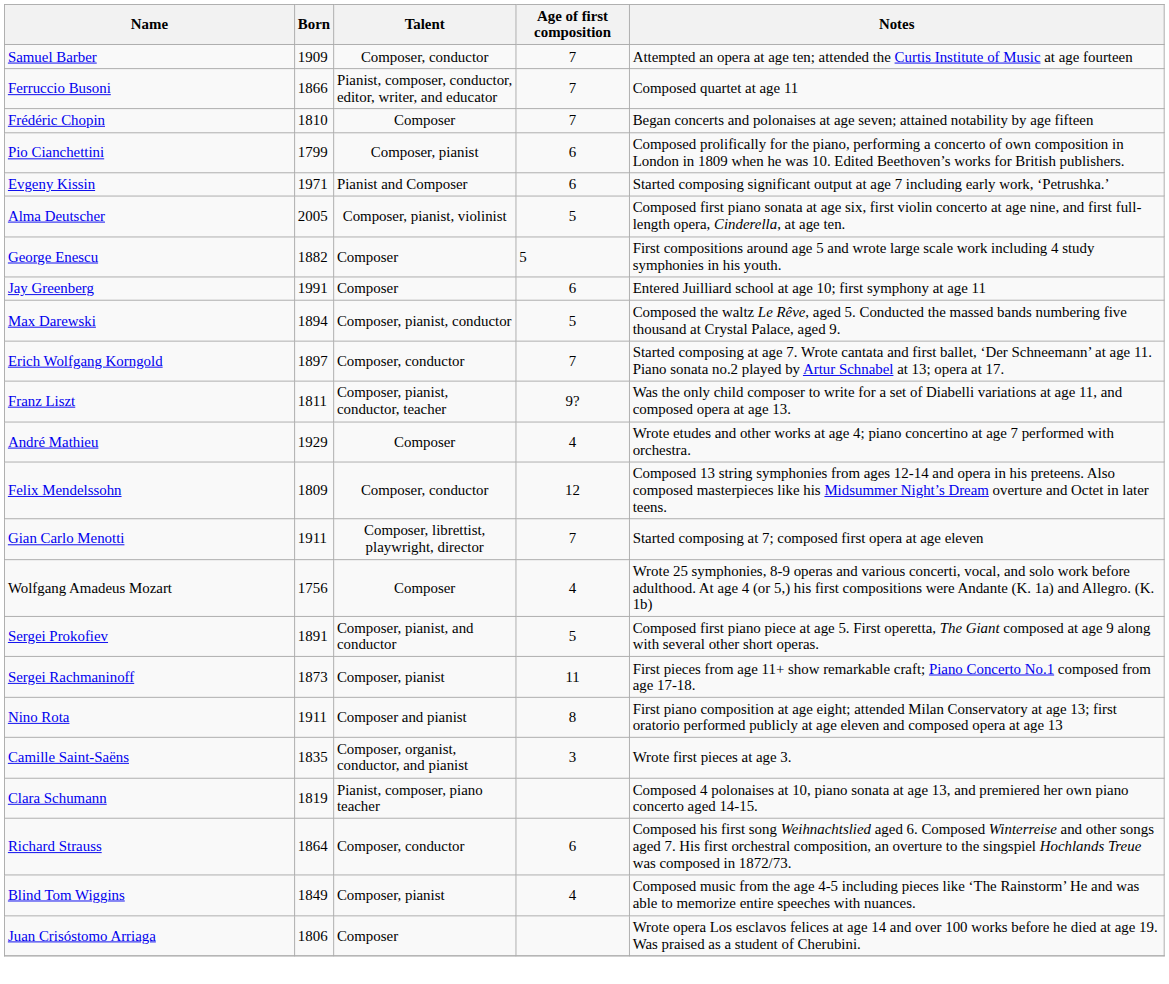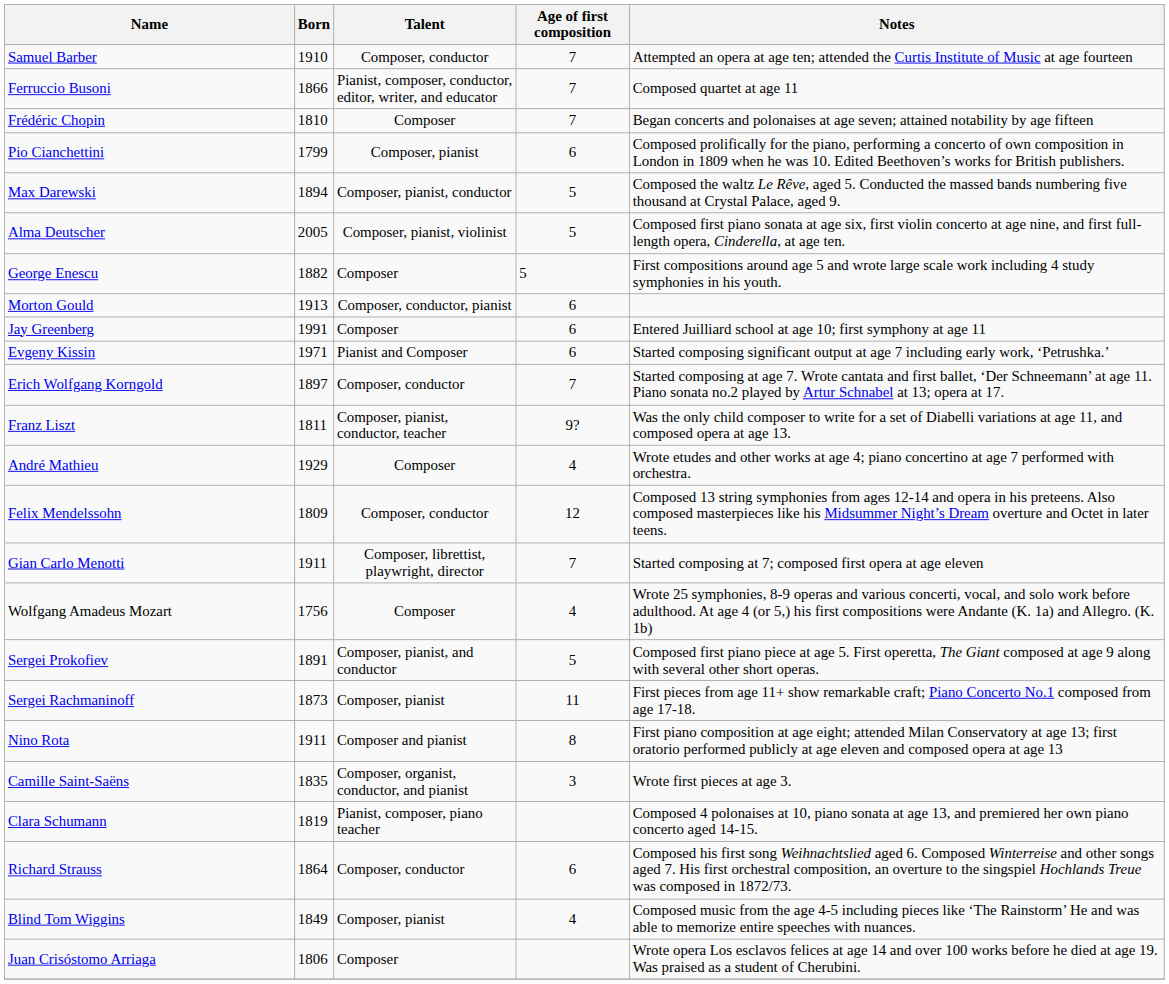 <table class="wikitable sortable">
 <tr>
 <th style="width:25%;">Name</th>
 <th>Born</th>
 <th>Talent</th>
 <th>Age of first composition</th>
 <th>Notes</th>
 </tr>
 <tr>
 <td><a href='#'>Samuel Barber</a></td>
-<td>1909</td>
+<td>1910</td>
 <td style="text-align:center;">Composer, conductor</td>
 <td style="text-align:center;">7</td>
 <td>Attempted an opera at age ten; attended the <a href='#'>Curtis Institute of Music</a> at age fourteen</td>
 </tr>
 <tr>
 <td><a href='#'>Ferruccio Busoni</a></td>
 <td>1866</td>
 <td>Pianist, composer, conductor, editor, writer, and educator</td>
 <td style="text-align:center;">7</td>
 <td>Composed quartet at age 11</td>
 </tr>
 <tr>
 <td><a href='#'>Frédéric Chopin</a></td>
 <td>1810</td>
 <td style="text-align:center;">Composer</td>
 <td style="text-align:center;">7</td>
 <td>Began concerts and polonaises at age seven; attained notability by age fifteen</td>
 </tr>
 <tr>
 <td><a href='#'>Pio Cianchettini</a></td>
 <td>1799</td>
 <td style="text-align:center;">Composer, pianist</td>
 <td style="text-align:center;">6</td>
 <td>Composed prolifically for the piano, performing a concerto of own composition in London in 1809 when he was 10. Edited Beethoven’s works for British publishers.</td>
 </tr>
 <tr>
-<td><a href='#'>Evgeny Kissin</a></td>
-<td>1971</td>
-<td>Pianist and Composer</td>
-<td style="text-align:center;">6</td>
-<td>Started composing significant output at age 7 including early work, ‘Petrushka.’</td>
+<td><a href='#'>Max Darewski</a></td>
+<td>1894</td>
+<td>Composer, pianist, conductor</td>
+<td style="text-align:center;">5</td>
+<td>Composed the waltz <em>Le Rêve</em>, aged 5. Conducted the massed bands numbering five thousand at Crystal Palace, aged 9.</td>
 </tr>
 <tr>
 <td><a href='#'>Alma Deutscher</a></td>
 <td>2005</td>
 <td style="text-align:center;">Composer, pianist, violinist</td>
 <td style="text-align:center;">5</td>
 <td>Composed first piano sonata at age six, first violin concerto at age nine, and first full-length opera, <em>Cinderella</em>, at age ten.</td>
 </tr>
 <tr>
 <td><a href='#'>George Enescu</a></td>
 <td>1882</td>
 <td>Composer</td>
 <td>5</td>
 <td>First compositions around age 5 and wrote large scale work including 4 study symphonies in his youth.</td>
 </tr>
 <tr>
+<td><a href='#'>Morton Gould</a></td>
+<td>1913</td>
+<td style="text-align:center;">Composer, conductor, pianist</td>
+<td style="text-align:center;">6</td>
+<td></td>
+</tr>
+<tr>
 <td><a href='#'>Jay Greenberg</a></td>
 <td>1991</td>
 <td>Composer</td>
 <td style="text-align:center;">6</td>
 <td>Entered Juilliard school at age 10; first symphony at age 11</td>
 </tr>
 <tr>
-<td><a href='#'>Max Darewski</a></td>
-<td>1894</td>
-<td>Composer, pianist, conductor</td>
-<td style="text-align:center;">5</td>
-<td>Composed the waltz <em>Le Rêve</em>, aged 5. Conducted the massed bands numbering five thousand at Crystal Palace, aged 9.</td>
+<td><a href='#'>Evgeny Kissin</a></td>
+<td>1971</td>
+<td>Pianist and Composer</td>
+<td style="text-align:center;">6</td>
+<td>Started composing significant output at age 7 including early work, ‘Petrushka.’</td>
 </tr>
 <tr>
 <td><a href='#'>Erich Wolfgang Korngold</a></td>
 <td>1897</td>
 <td>Composer, conductor</td>
 <td style="text-align:center;">7</td>
 <td>Started composing at age 7. Wrote cantata and first ballet, ‘Der Schneemann’ at age 11. Piano sonata no.2 played by <a href='#'>Artur Schnabel</a> at 13; opera at 17.</td>
 </tr>
 <tr>
 <td><a href='#'>Franz Liszt</a></td>
 <td>1811</td>
 <td>Composer, pianist, conductor, teacher</td>
 <td style="text-align:center;">9?</td>
 <td>Was the only child composer to write for a set of Diabelli variations at age 11, and composed opera at age 13.</td>
 </tr>
 <tr>
 <td><a href='#'>André Mathieu</a></td>
 <td>1929</td>
 <td style="text-align:center;">Composer</td>
 <td style="text-align:center;">4</td>
 <td>Wrote etudes and other works at age 4; piano concertino at age 7 performed with orchestra.</td>
 </tr>
 <tr>
 <td><a href='#'>Felix Mendelssohn</a></td>
 <td>1809</td>
 <td style="text-align:center;">Composer, conductor</td>
 <td style="text-align:center;">12</td>
 <td>Composed 13 string symphonies from ages 12-14 and opera in his preteens. Also composed masterpieces like his <a href='#'>Midsummer Night’s Dream</a> overture and Octet in later teens. </td>
 </tr>
 <tr>
 <td><a href='#'>Gian Carlo Menotti</a></td>
 <td>1911</td>
 <td style="text-align:center;">Composer, librettist, playwright, director</td>
 <td style="text-align:center;">7</td>
 <td>Started composing at 7; composed first opera at age eleven</td>
 </tr>
 <tr>
 <td>Wolfgang Amadeus Mozart</td>
 <td>1756</td>
 <td style="text-align:center;">Composer</td>
 <td style="text-align:center;">4</td>
 <td>Wrote 25 symphonies, 8-9 operas and various concerti, vocal, and solo work before adulthood. At age 4 (or 5,) his first compositions were Andante (K. 1a) and Allegro. (K. 1b)</td>
 </tr>
 <tr>
 <td><a href='#'>Sergei Prokofiev</a></td>
 <td>1891</td>
 <td>Composer, pianist, and conductor</td>
 <td style="text-align:center;">5</td>
 <td>Composed first piano piece at age 5. First operetta, <em>The Giant</em> composed at age 9 along with several other short operas.</td>
 </tr>
 <tr>
 <td><a href='#'>Sergei Rachmaninoff</a></td>
 <td>1873</td>
 <td>Composer, pianist</td>
 <td style="text-align:center;">11</td>
 <td>First pieces from age 11+ show remarkable craft; <a href='#'>Piano Concerto No.1</a> composed from age 17-18.</td>
 </tr>
 <tr>
 <td><a href='#'>Nino Rota</a></td>
 <td>1911</td>
 <td>Composer and pianist</td>
 <td style="text-align:center;">8</td>
 <td>First piano composition at age eight; attended Milan Conservatory at age 13; first oratorio performed publicly at age eleven and composed opera at age 13 </td>
 </tr>
 <tr>
 <td><a href='#'>Camille Saint-Saëns</a></td>
 <td>1835</td>
 <td>Composer, organist, conductor, and pianist</td>
 <td style="text-align:center;">3</td>
 <td>Wrote first pieces at age 3.</td>
 </tr>
 <tr>
 <td><a href='#'>Clara Schumann</a></td>
 <td>1819</td>
 <td>Pianist, composer, piano teacher</td>
 <td></td>
 <td>Composed 4 polonaises at 10, piano sonata at age 13, and premiered her own piano concerto aged 14-15.</td>
 </tr>
 <tr>
 <td><a href='#'>Richard Strauss</a></td>
 <td>1864</td>
 <td>Composer, conductor</td>
 <td style="text-align:center;">6</td>
 <td>Composed his first song <em>Weihnachtslied</em> aged 6. Composed <em>Winterreise</em> and other songs aged 7. His first orchestral composition, an overture to the singspiel <em>Hochlands Treue</em> was composed in 1872/73.</td>
 </tr>
 <tr>
 <td><a href='#'>Blind Tom Wiggins</a></td>
 <td>1849</td>
 <td>Composer, pianist</td>
 <td style="text-align:center;">4</td>
 <td>Composed music from the age 4-5 including pieces like ‘The Rainstorm’ He and was able to memorize entire speeches with nuances.</td>
 </tr>
 <tr>
 <td><a href='#'>Juan Crisóstomo Arriaga</a></td>
 <td>1806</td>
 <td>Composer</td>
 <td></td>
 <td>Wrote opera Los esclavos felices at age 14 and over 100 works before he died at age 19. Was praised as a student of Cherubini.</td>
 </tr>
 <tr>
 </tr>
 </table>
